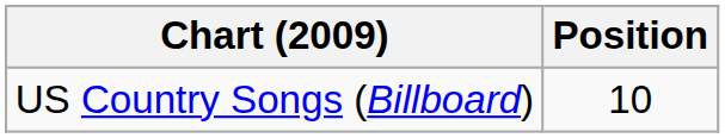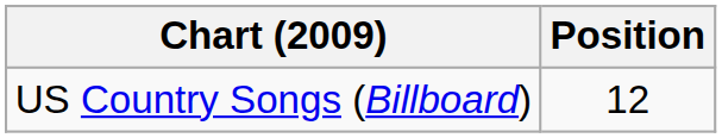 <table class="wikitable sortable">
 <tr>
 <th scope="col">Chart (2009)</th>
 <th scope="col">Position</th>
 </tr>
 <tr>
 <td>US <a href='#'>Country Songs</a> (<em><a href='#'>Billboard</a></em>)</td>
-<td align="center">10</td>
+<td align="center">12</td>
 </tr>
 </table>
